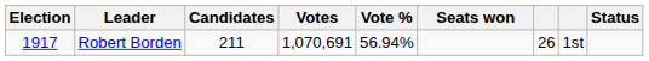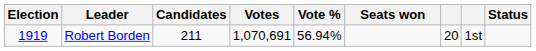 <table class="wikitable sortable" style="text-align:center">
 <tr>
 <th>Election</th>
 <th>Leader</th>
 <th>Candidates</th>
 <th>Votes</th>
 <th>Vote %</th>
 <th width="110">Seats won</th>
 <th></th>
 <th></th>
 <th>Status</th>
 </tr>
 <tr>
-<td><a href='#'>1917</a></td>
+<td><a href='#'>1919</a></td>
 <td><a href='#'>Robert Borden</a></td>
 <td>211</td>
 <td>1,070,691</td>
 <td>56.94%</td>
 <td></td>
-<td> 26</td>
+<td> 20</td>
 <td> 1st</td>
 <td></td>
 </tr>
 </table>
